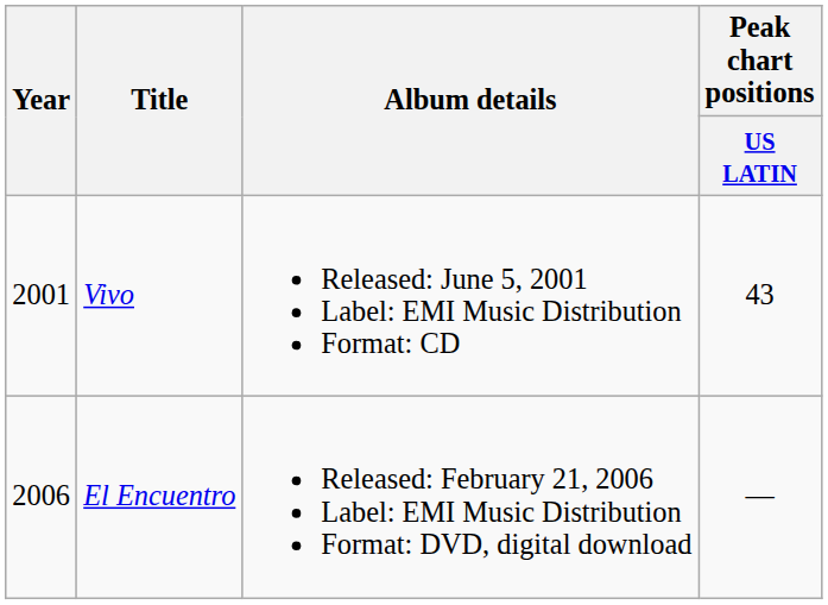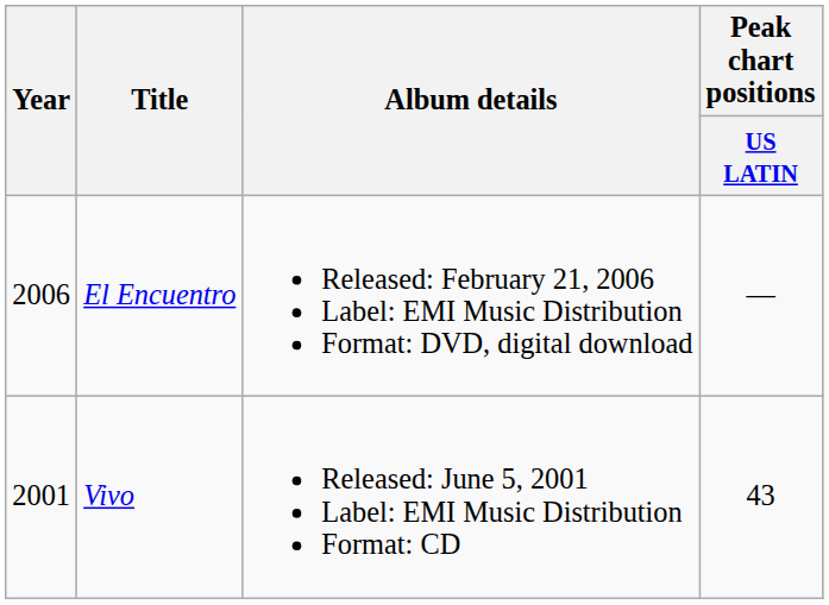 <table class="wikitable">
 <tr>
 <th align="center" rowspan="2">Year</th>
 <th align="center" rowspan="2">Title</th>
 <th align="center" rowspan="2">Album details</th>
 <th colspan="1">Peak chart positions</th>
 </tr>
 <tr>
 <th width="30"><small><a href='#'>US<br>LATIN</a></small></th>
 </tr>
 <tr>
+<td align="center">2006</td>
+<td><em><a href='#'>El Encuentro</a></em></td>
+<td><br><ul><li>Released: February 21, 2006</li><li>Label: EMI Music Distribution</li><li>Format: DVD, digital download</li></ul></td>
+<td align="center">—</td>
+</tr>
+<tr>
 <td align="center">2001</td>
 <td><em><a href='#'>Vivo</a></em></td>
 <td><br><ul><li>Released: June 5, 2001</li><li>Label: EMI Music Distribution</li><li>Format: CD</li></ul></td>
 <td align="center">43</td>
 </tr>
-<tr>
-<td align="center">2006</td>
-<td><em><a href='#'>El Encuentro</a></em></td>
-<td><br><ul><li>Released: February 21, 2006</li><li>Label: EMI Music Distribution</li><li>Format: DVD, digital download</li></ul></td>
-<td align="center">—</td>
-</tr>
 </table>
